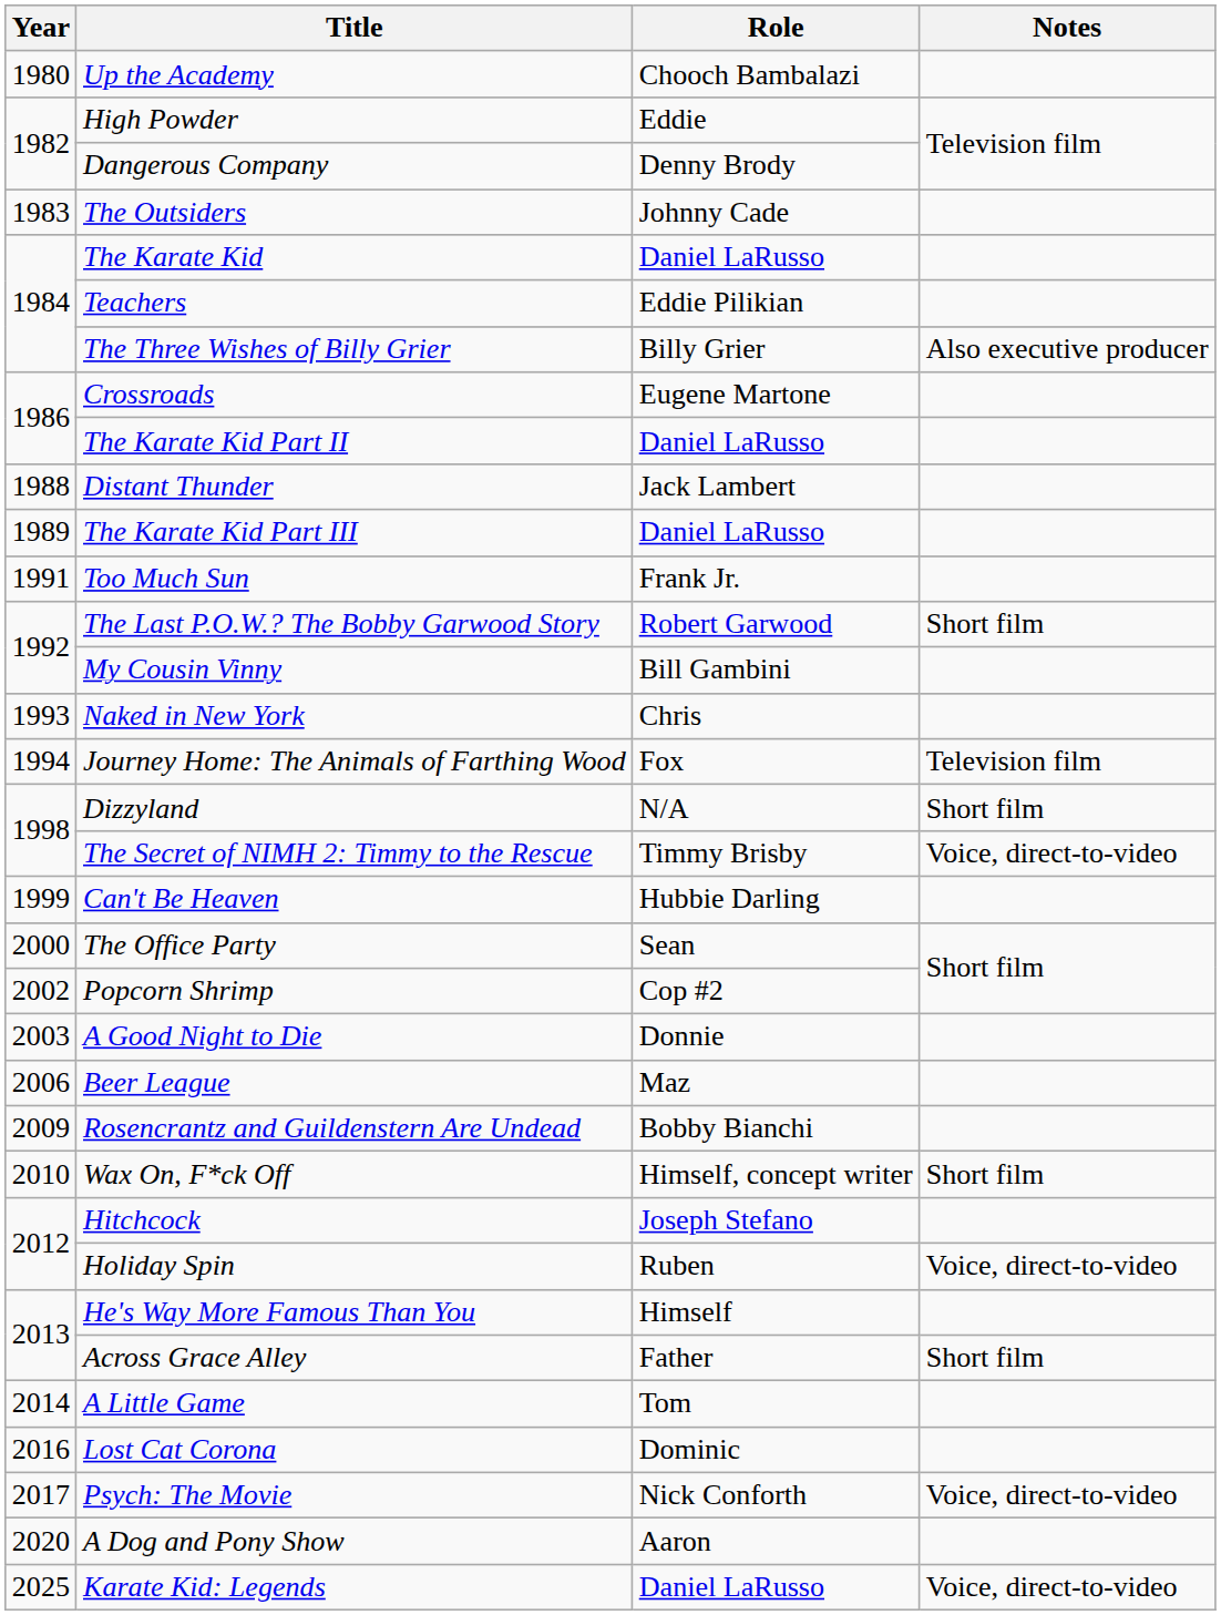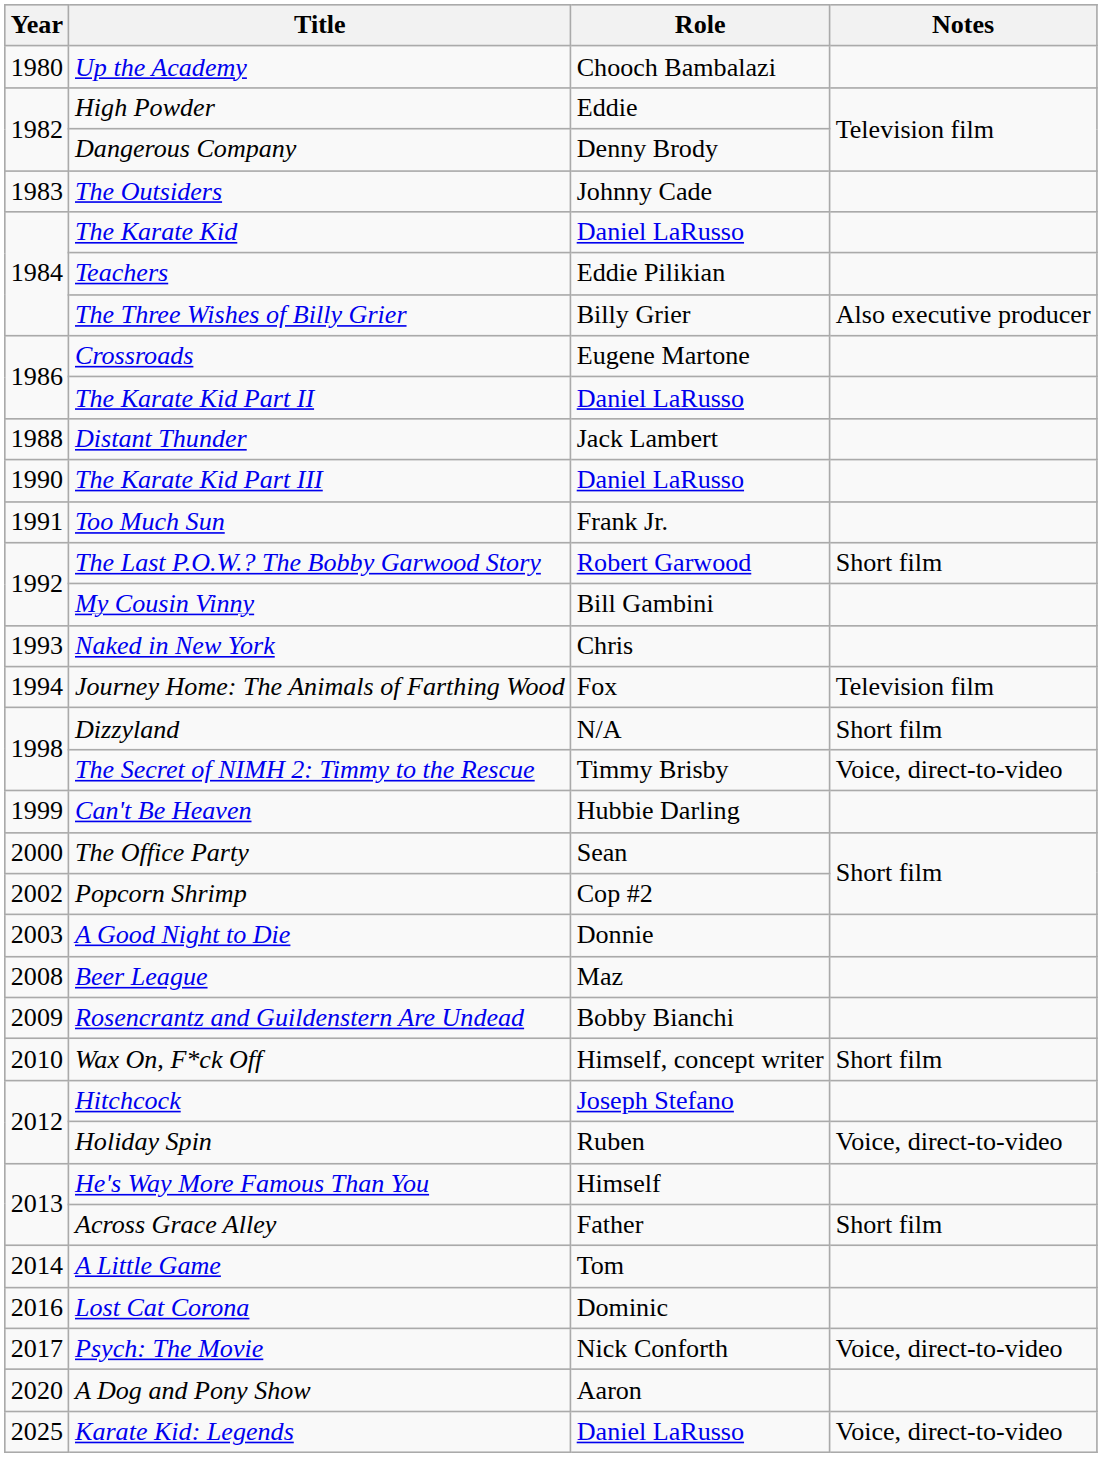 <table class="wikitable sortable">
 <tr>
 <th>Year</th>
 <th>Title</th>
 <th>Role</th>
 <th class="unsortable">Notes</th>
 </tr>
 <tr>
 <td>1980</td>
 <td><em><a href='#'>Up the Academy</a></em></td>
 <td>Chooch Bambalazi</td>
 <td></td>
 </tr>
 <tr>
 <td rowspan="2">1982</td>
 <td><em>High Powder</em></td>
 <td>Eddie</td>
 <td rowspan="2">Television film</td>
 </tr>
 <tr>
 <td><em>Dangerous Company</em></td>
 <td>Denny Brody</td>
 </tr>
 <tr>
 <td>1983</td>
 <td data-sort-value="Outsiders The"><em><a href='#'>The Outsiders</a></em></td>
 <td>Johnny Cade</td>
 <td></td>
 </tr>
 <tr>
 <td rowspan="3">1984</td>
 <td data-sort-value="Karate Kid Part I The"><em><a href='#'>The Karate Kid</a></em></td>
 <td><a href='#'>Daniel LaRusso</a></td>
 <td></td>
 </tr>
 <tr>
 <td><em><a href='#'>Teachers</a></em></td>
 <td>Eddie Pilikian</td>
 <td></td>
 </tr>
 <tr>
 <td data-sort-value="Three Wishes of Billy Grier The"><em><a href='#'>The Three Wishes of Billy Grier</a></em></td>
 <td>Billy Grier</td>
 <td>Also executive producer</td>
 </tr>
 <tr>
 <td rowspan="2">1986</td>
 <td><em><a href='#'>Crossroads</a></em></td>
 <td>Eugene Martone</td>
 <td></td>
 </tr>
 <tr>
 <td data-sort-value="Karate Kid Part II The"><em><a href='#'>The Karate Kid Part II</a></em></td>
 <td><a href='#'>Daniel LaRusso</a></td>
 <td></td>
 </tr>
 <tr>
 <td>1988</td>
 <td><em><a href='#'>Distant Thunder</a></em></td>
 <td>Jack Lambert</td>
 <td></td>
 </tr>
 <tr>
-<td>1989</td>
+<td>1990</td>
 <td data-sort-value="Karate Kid Part III The"><em><a href='#'>The Karate Kid Part III</a></em></td>
 <td><a href='#'>Daniel LaRusso</a></td>
 <td></td>
 </tr>
 <tr>
 <td>1991</td>
 <td><em><a href='#'>Too Much Sun</a></em></td>
 <td>Frank Jr.</td>
 <td></td>
 </tr>
 <tr>
 <td rowspan="2">1992</td>
 <td data-sort-value="Last P.O.W.: The Bobby Garwood Story The"><em><a href='#'>The Last P.O.W.? The Bobby Garwood Story</a></em></td>
 <td><a href='#'>Robert Garwood</a></td>
 <td>Short film</td>
 </tr>
 <tr>
 <td><em><a href='#'>My Cousin Vinny</a></em></td>
 <td>Bill Gambini</td>
 <td></td>
 </tr>
 <tr>
 <td>1993</td>
 <td><em><a href='#'>Naked in New York</a></em></td>
 <td>Chris</td>
 <td></td>
 </tr>
 <tr>
 <td>1994</td>
 <td><em>Journey Home: The Animals of Farthing Wood</em></td>
 <td>Fox</td>
 <td>Television film</td>
 </tr>
 <tr>
 <td rowspan="2">1998</td>
 <td><em>Dizzyland</em></td>
 <td>N/A</td>
 <td>Short film</td>
 </tr>
 <tr>
 <td data-sort-value="Secret of NIMH 2: Timmy to the Rescue The"><em><a href='#'>The Secret of NIMH 2: Timmy to the Rescue</a></em></td>
 <td>Timmy Brisby</td>
 <td>Voice, direct-to-video</td>
 </tr>
 <tr>
 <td>1999</td>
 <td><em><a href='#'>Can't Be Heaven</a></em></td>
 <td>Hubbie Darling</td>
 <td></td>
 </tr>
 <tr>
 <td>2000</td>
 <td data-sort-value="Office Party The"><em>The Office Party</em></td>
 <td>Sean</td>
 <td rowspan="2">Short film</td>
 </tr>
 <tr>
 <td>2002</td>
 <td><em>Popcorn Shrimp</em></td>
 <td>Cop #2</td>
 </tr>
 <tr>
 <td>2003</td>
 <td><em><a href='#'>A Good Night to Die</a></em></td>
 <td>Donnie</td>
 <td></td>
 </tr>
 <tr>
-<td>2006</td>
+<td>2008</td>
 <td><em><a href='#'>Beer League</a></em></td>
 <td>Maz</td>
 <td></td>
 </tr>
 <tr>
 <td>2009</td>
 <td><em><a href='#'>Rosencrantz and Guildenstern Are Undead</a></em></td>
 <td>Bobby Bianchi</td>
 <td></td>
 </tr>
 <tr>
 <td>2010</td>
 <td><em>Wax On, F*ck Off</em></td>
 <td>Himself, concept writer</td>
 <td>Short film</td>
 </tr>
 <tr>
 <td rowspan="2">2012</td>
 <td><em><a href='#'>Hitchcock</a></em></td>
 <td><a href='#'>Joseph Stefano</a></td>
 <td></td>
 </tr>
 <tr>
 <td><em>Holiday Spin</em></td>
 <td>Ruben</td>
 <td>Voice, direct-to-video</td>
 </tr>
 <tr>
 <td rowspan="2">2013</td>
 <td><em><a href='#'>He's Way More Famous Than You</a></em></td>
 <td>Himself</td>
 <td></td>
 </tr>
 <tr>
 <td><em>Across Grace Alley</em></td>
 <td>Father</td>
 <td>Short film</td>
 </tr>
 <tr>
 <td>2014</td>
 <td data-sort-value="Little Game A"><em><a href='#'>A Little Game</a></em></td>
 <td>Tom</td>
 <td></td>
 </tr>
 <tr>
 <td>2016</td>
 <td><em><a href='#'>Lost Cat Corona</a></em></td>
 <td>Dominic</td>
 <td></td>
 </tr>
 <tr>
 <td>2017</td>
 <td><em><a href='#'>Psych: The Movie</a></em></td>
 <td>Nick Conforth</td>
 <td>Voice, direct-to-video</td>
 </tr>
 <tr>
 <td>2020</td>
 <td data-sort-value="Dog and Pony Show A"><em>A Dog and Pony Show</em></td>
 <td>Aaron</td>
 <td></td>
 </tr>
 <tr>
 <td>2025</td>
 <td><em><a href='#'>Karate Kid: Legends</a></em></td>
 <td><a href='#'>Daniel LaRusso</a></td>
 <td>Voice, direct-to-video</td>
 </tr>
 </table>
